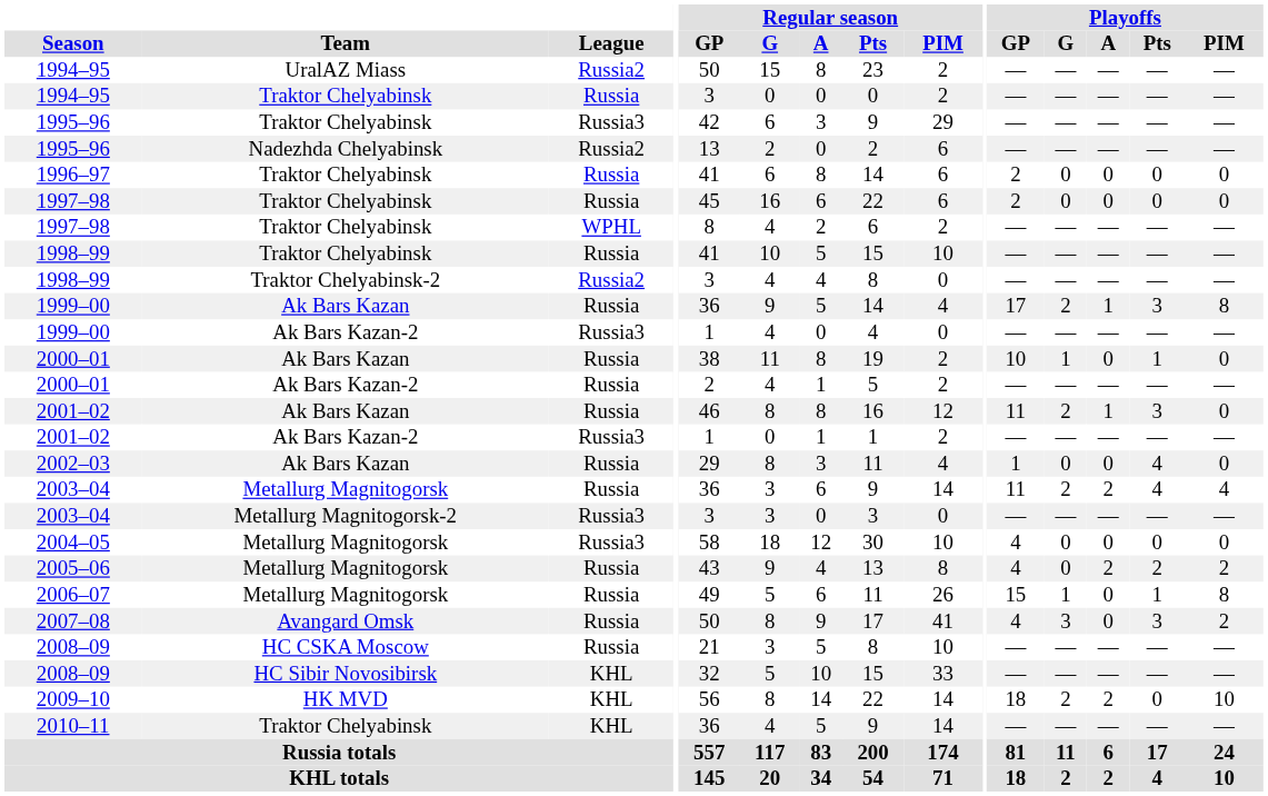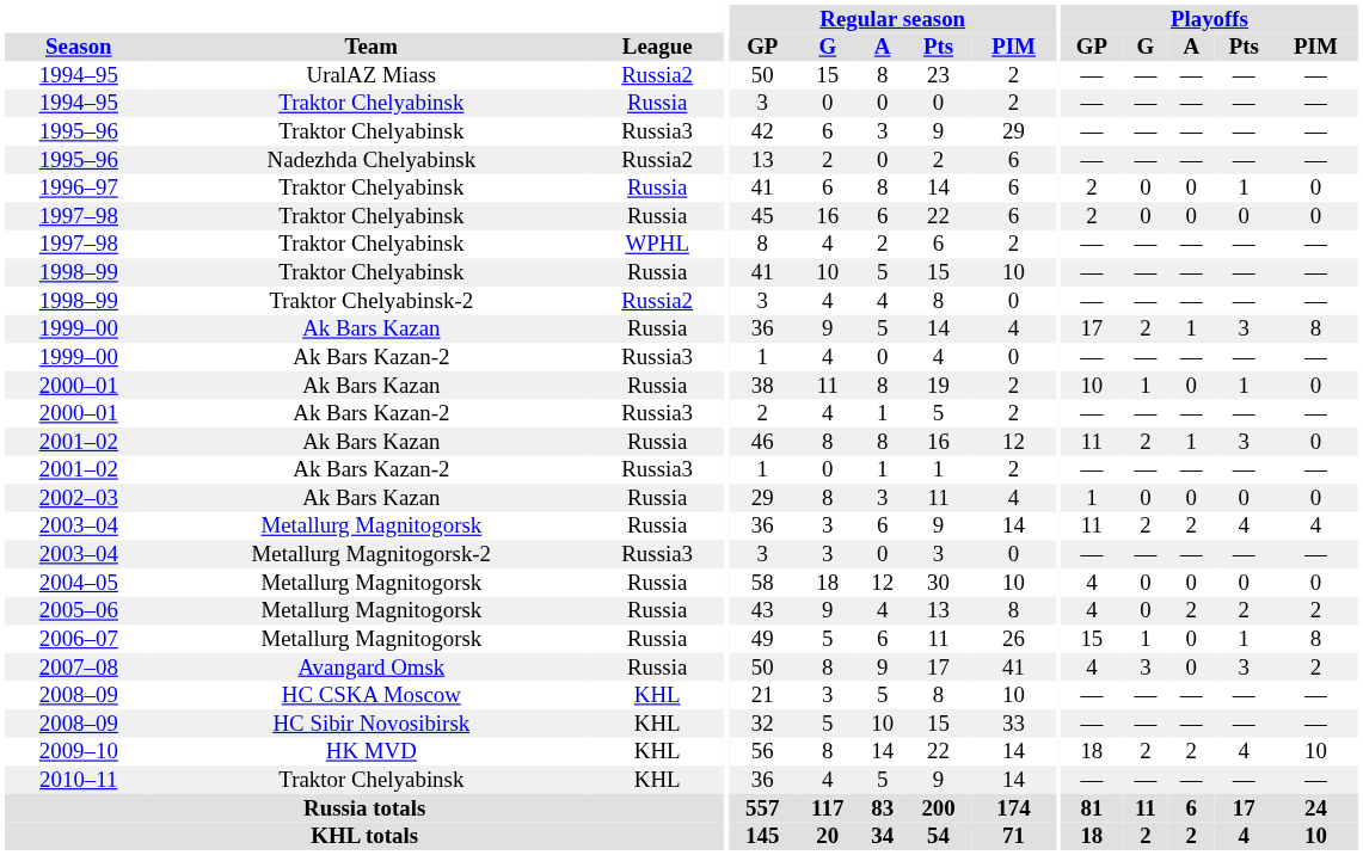 <table border="0" cellpadding="1" cellspacing="0" style="text-align:center; width:60em">
 <tr bgcolor="#e0e0e0">
 <th colspan="3" bgcolor="#ffffff"></th>
 <th rowspan="99" bgcolor="#ffffff"></th>
 <th colspan="5"><a href='#'>Regular season</a></th>
 <th rowspan="99" bgcolor="#ffffff"></th>
 <th colspan="5"><a href='#'>Playoffs</a></th>
 </tr>
 <tr bgcolor="#e0e0e0">
 <th><a href='#'>Season</a></th>
 <th>Team</th>
 <th>League</th>
 <th>GP</th>
 <th><a href='#'>G</a></th>
 <th><a href='#'>A</a></th>
 <th><a href='#'>Pts</a></th>
 <th><a href='#'>PIM</a></th>
 <th>GP</th>
 <th>G</th>
 <th>A</th>
 <th>Pts</th>
 <th>PIM</th>
 </tr>
 <tr>
 <td><a href='#'>1994–95</a></td>
 <td>UralAZ Miass</td>
 <td><a href='#'>Russia2</a></td>
 <td>50</td>
 <td>15</td>
 <td>8</td>
 <td>23</td>
 <td>2</td>
 <td>—</td>
 <td>—</td>
 <td>—</td>
 <td>—</td>
 <td>—</td>
 </tr>
 <tr bgcolor="#f0f0f0">
 <td><a href='#'>1994–95</a></td>
 <td><a href='#'>Traktor Chelyabinsk</a></td>
 <td><a href='#'>Russia</a></td>
 <td>3</td>
 <td>0</td>
 <td>0</td>
 <td>0</td>
 <td>2</td>
 <td>—</td>
 <td>—</td>
 <td>—</td>
 <td>—</td>
 <td>—</td>
 </tr>
 <tr>
 <td><a href='#'>1995–96</a></td>
 <td>Traktor Chelyabinsk</td>
 <td>Russia3</td>
 <td>42</td>
 <td>6</td>
 <td>3</td>
 <td>9</td>
 <td>29</td>
 <td>—</td>
 <td>—</td>
 <td>—</td>
 <td>—</td>
 <td>—</td>
 </tr>
 <tr bgcolor="#f0f0f0">
 <td><a href='#'>1995–96</a></td>
 <td>Nadezhda Chelyabinsk</td>
 <td>Russia2</td>
 <td>13</td>
 <td>2</td>
 <td>0</td>
 <td>2</td>
 <td>6</td>
 <td>—</td>
 <td>—</td>
 <td>—</td>
 <td>—</td>
 <td>—</td>
 </tr>
 <tr>
 <td><a href='#'>1996–97</a></td>
 <td>Traktor Chelyabinsk</td>
 <td><a href='#'>Russia</a></td>
 <td>41</td>
 <td>6</td>
 <td>8</td>
 <td>14</td>
 <td>6</td>
 <td>2</td>
 <td>0</td>
 <td>0</td>
-<td>0</td>
+<td>1</td>
 <td>0</td>
 </tr>
 <tr bgcolor="#f0f0f0">
 <td><a href='#'>1997–98</a></td>
 <td>Traktor Chelyabinsk</td>
 <td>Russia</td>
 <td>45</td>
 <td>16</td>
 <td>6</td>
 <td>22</td>
 <td>6</td>
 <td>2</td>
 <td>0</td>
 <td>0</td>
 <td>0</td>
 <td>0</td>
 </tr>
 <tr>
 <td><a href='#'>1997–98</a></td>
 <td>Traktor Chelyabinsk</td>
 <td><a href='#'>WPHL</a></td>
 <td>8</td>
 <td>4</td>
 <td>2</td>
 <td>6</td>
 <td>2</td>
 <td>—</td>
 <td>—</td>
 <td>—</td>
 <td>—</td>
 <td>—</td>
 </tr>
 <tr bgcolor="#f0f0f0">
 <td><a href='#'>1998–99</a></td>
 <td>Traktor Chelyabinsk</td>
 <td>Russia</td>
 <td>41</td>
 <td>10</td>
 <td>5</td>
 <td>15</td>
 <td>10</td>
 <td>—</td>
 <td>—</td>
 <td>—</td>
 <td>—</td>
 <td>—</td>
 </tr>
 <tr>
 <td><a href='#'>1998–99</a></td>
 <td>Traktor Chelyabinsk-2</td>
 <td><a href='#'>Russia2</a></td>
 <td>3</td>
 <td>4</td>
 <td>4</td>
 <td>8</td>
 <td>0</td>
 <td>—</td>
 <td>—</td>
 <td>—</td>
 <td>—</td>
 <td>—</td>
 </tr>
 <tr bgcolor="#f0f0f0">
 <td><a href='#'>1999–00</a></td>
 <td><a href='#'>Ak Bars Kazan</a></td>
 <td>Russia</td>
 <td>36</td>
 <td>9</td>
 <td>5</td>
 <td>14</td>
 <td>4</td>
 <td>17</td>
 <td>2</td>
 <td>1</td>
 <td>3</td>
 <td>8</td>
 </tr>
 <tr>
 <td><a href='#'>1999–00</a></td>
 <td>Ak Bars Kazan-2</td>
 <td>Russia3</td>
 <td>1</td>
 <td>4</td>
 <td>0</td>
 <td>4</td>
 <td>0</td>
 <td>—</td>
 <td>—</td>
 <td>—</td>
 <td>—</td>
 <td>—</td>
 </tr>
 <tr bgcolor="#f0f0f0">
 <td><a href='#'>2000–01</a></td>
 <td>Ak Bars Kazan</td>
 <td>Russia</td>
 <td>38</td>
 <td>11</td>
 <td>8</td>
 <td>19</td>
 <td>2</td>
 <td>10</td>
 <td>1</td>
 <td>0</td>
 <td>1</td>
 <td>0</td>
 </tr>
 <tr>
 <td><a href='#'>2000–01</a></td>
 <td>Ak Bars Kazan-2</td>
-<td>Russia</td>
+<td>Russia3</td>
 <td>2</td>
 <td>4</td>
 <td>1</td>
 <td>5</td>
 <td>2</td>
 <td>—</td>
 <td>—</td>
 <td>—</td>
 <td>—</td>
 <td>—</td>
 </tr>
 <tr bgcolor="#f0f0f0">
 <td><a href='#'>2001–02</a></td>
 <td>Ak Bars Kazan</td>
 <td>Russia</td>
 <td>46</td>
 <td>8</td>
 <td>8</td>
 <td>16</td>
 <td>12</td>
 <td>11</td>
 <td>2</td>
 <td>1</td>
 <td>3</td>
 <td>0</td>
 </tr>
 <tr>
 <td><a href='#'>2001–02</a></td>
 <td>Ak Bars Kazan-2</td>
 <td>Russia3</td>
 <td>1</td>
 <td>0</td>
 <td>1</td>
 <td>1</td>
 <td>2</td>
 <td>—</td>
 <td>—</td>
 <td>—</td>
 <td>—</td>
 <td>—</td>
 </tr>
 <tr bgcolor="#f0f0f0">
 <td><a href='#'>2002–03</a></td>
 <td>Ak Bars Kazan</td>
 <td>Russia</td>
 <td>29</td>
 <td>8</td>
 <td>3</td>
 <td>11</td>
 <td>4</td>
 <td>1</td>
 <td>0</td>
 <td>0</td>
-<td>4</td>
+<td>0</td>
 <td>0</td>
 </tr>
 <tr>
 <td><a href='#'>2003–04</a></td>
 <td><a href='#'>Metallurg Magnitogorsk</a></td>
 <td>Russia</td>
 <td>36</td>
 <td>3</td>
 <td>6</td>
 <td>9</td>
 <td>14</td>
 <td>11</td>
 <td>2</td>
 <td>2</td>
 <td>4</td>
 <td>4</td>
 </tr>
 <tr bgcolor="#f0f0f0">
 <td><a href='#'>2003–04</a></td>
 <td>Metallurg Magnitogorsk-2</td>
 <td>Russia3</td>
 <td>3</td>
 <td>3</td>
 <td>0</td>
 <td>3</td>
 <td>0</td>
 <td>—</td>
 <td>—</td>
 <td>—</td>
 <td>—</td>
 <td>—</td>
 </tr>
 <tr>
 <td><a href='#'>2004–05</a></td>
 <td>Metallurg Magnitogorsk</td>
-<td>Russia3</td>
+<td>Russia</td>
 <td>58</td>
 <td>18</td>
 <td>12</td>
 <td>30</td>
 <td>10</td>
 <td>4</td>
 <td>0</td>
 <td>0</td>
 <td>0</td>
 <td>0</td>
 </tr>
 <tr bgcolor="#f0f0f0">
 <td><a href='#'>2005–06</a></td>
 <td>Metallurg Magnitogorsk</td>
 <td>Russia</td>
 <td>43</td>
 <td>9</td>
 <td>4</td>
 <td>13</td>
 <td>8</td>
 <td>4</td>
 <td>0</td>
 <td>2</td>
 <td>2</td>
 <td>2</td>
 </tr>
 <tr>
 <td><a href='#'>2006–07</a></td>
 <td>Metallurg Magnitogorsk</td>
 <td>Russia</td>
 <td>49</td>
 <td>5</td>
 <td>6</td>
 <td>11</td>
 <td>26</td>
 <td>15</td>
 <td>1</td>
 <td>0</td>
 <td>1</td>
 <td>8</td>
 </tr>
 <tr bgcolor="#f0f0f0">
 <td><a href='#'>2007–08</a></td>
 <td><a href='#'>Avangard Omsk</a></td>
 <td>Russia</td>
 <td>50</td>
 <td>8</td>
 <td>9</td>
 <td>17</td>
 <td>41</td>
 <td>4</td>
 <td>3</td>
 <td>0</td>
 <td>3</td>
 <td>2</td>
 </tr>
 <tr>
 <td><a href='#'>2008–09</a></td>
 <td><a href='#'>HC CSKA Moscow</a></td>
-<td>Russia</td>
+<td><a href='#'>KHL</a></td>
 <td>21</td>
 <td>3</td>
 <td>5</td>
 <td>8</td>
 <td>10</td>
 <td>—</td>
 <td>—</td>
 <td>—</td>
 <td>—</td>
 <td>—</td>
 </tr>
 <tr bgcolor="#f0f0f0">
 <td><a href='#'>2008–09</a></td>
 <td><a href='#'>HC Sibir Novosibirsk</a></td>
 <td>KHL</td>
 <td>32</td>
 <td>5</td>
 <td>10</td>
 <td>15</td>
 <td>33</td>
 <td>—</td>
 <td>—</td>
 <td>—</td>
 <td>—</td>
 <td>—</td>
 </tr>
 <tr>
 <td><a href='#'>2009–10</a></td>
 <td><a href='#'>HK MVD</a></td>
 <td>KHL</td>
 <td>56</td>
 <td>8</td>
 <td>14</td>
 <td>22</td>
 <td>14</td>
 <td>18</td>
 <td>2</td>
 <td>2</td>
-<td>0</td>
+<td>4</td>
 <td>10</td>
 </tr>
 <tr bgcolor="#f0f0f0">
 <td><a href='#'>2010–11</a></td>
 <td>Traktor Chelyabinsk</td>
 <td>KHL</td>
 <td>36</td>
 <td>4</td>
 <td>5</td>
 <td>9</td>
 <td>14</td>
 <td>—</td>
 <td>—</td>
 <td>—</td>
 <td>—</td>
 <td>—</td>
 </tr>
 <tr>
 </tr>
 <tr ALIGN="center" bgcolor="#e0e0e0">
 <th colspan="3">Russia totals</th>
 <th ALIGN="center">557</th>
 <th ALIGN="center">117</th>
 <th ALIGN="center">83</th>
 <th ALIGN="center">200</th>
 <th ALIGN="center">174</th>
 <th ALIGN="center">81</th>
 <th ALIGN="center">11</th>
 <th ALIGN="center">6</th>
 <th ALIGN="center">17</th>
 <th ALIGN="center">24</th>
 </tr>
 <tr>
 </tr>
 <tr ALIGN="center" bgcolor="#e0e0e0">
 <th colspan="3">KHL totals</th>
 <th ALIGN="center">145</th>
 <th ALIGN="center">20</th>
 <th ALIGN="center">34</th>
 <th ALIGN="center">54</th>
 <th ALIGN="center">71</th>
 <th ALIGN="center">18</th>
 <th ALIGN="center">2</th>
 <th ALIGN="center">2</th>
 <th ALIGN="center">4</th>
 <th ALIGN="center">10</th>
 </tr>
 </table>
